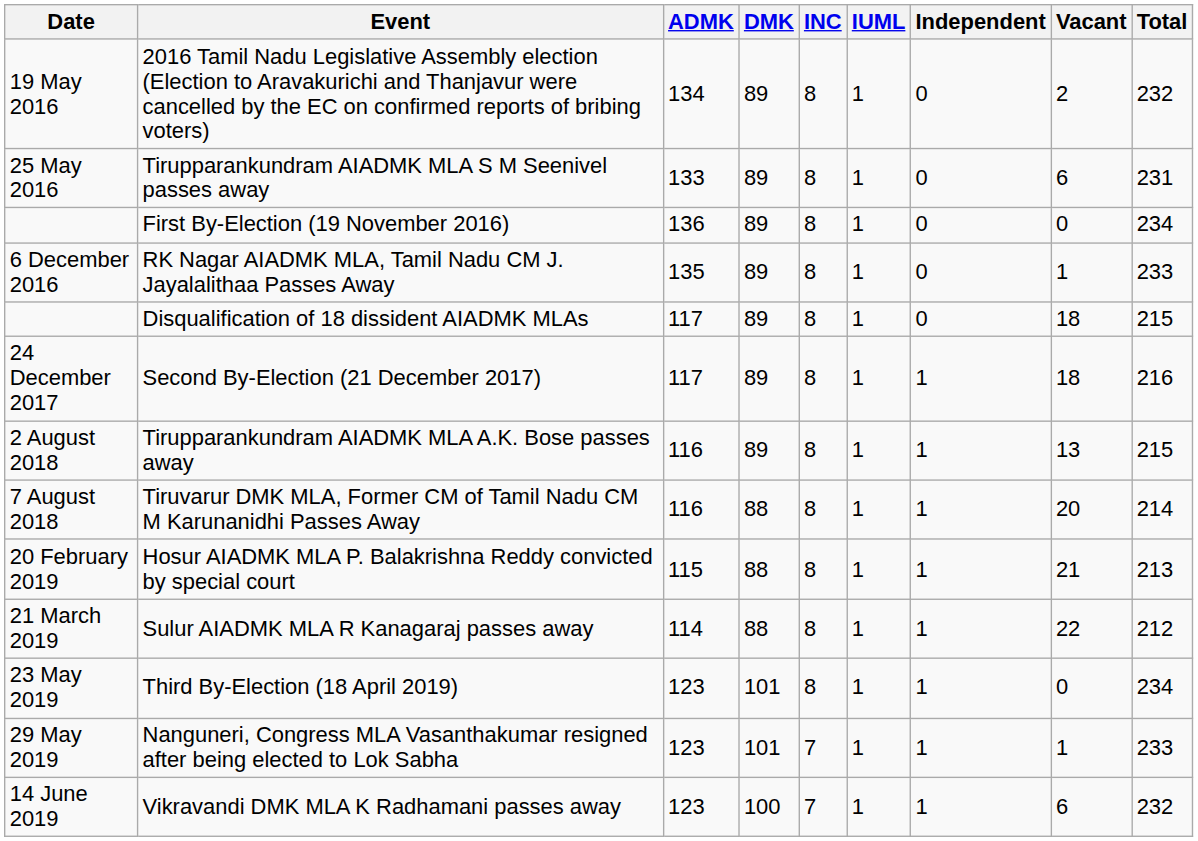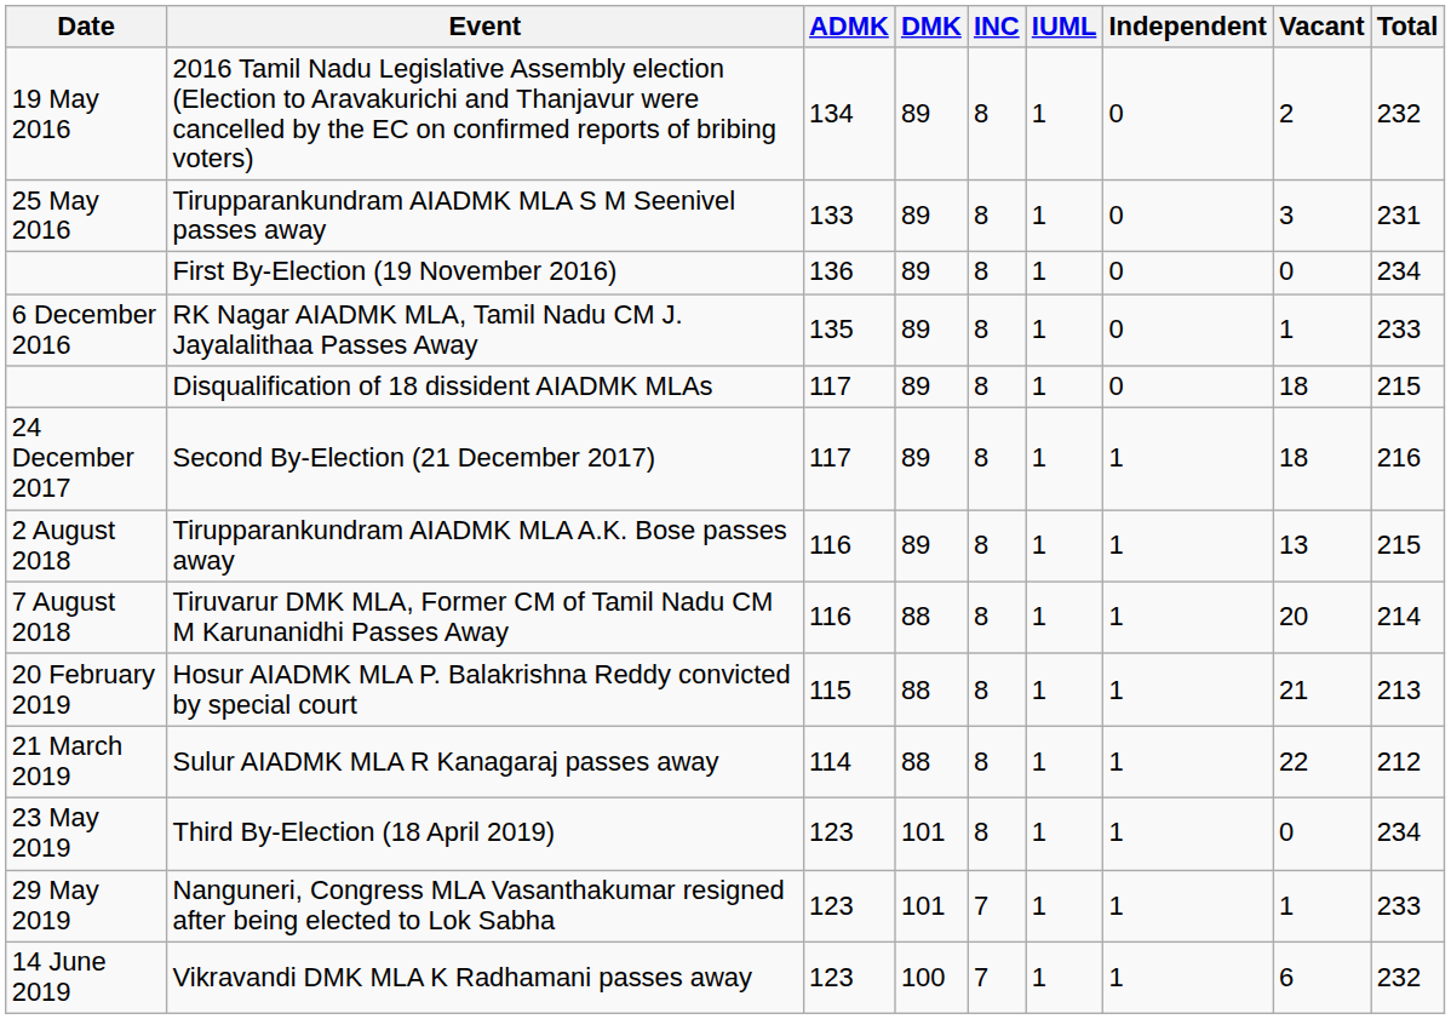 <table class="wikitable">
 <tr>
 <th>Date</th>
 <th>Event</th>
 <th><a href='#'>ADMK</a></th>
 <th><a href='#'>DMK</a></th>
 <th><a href='#'>INC</a></th>
 <th><a href='#'>IUML</a></th>
 <th>Independent</th>
 <th>Vacant</th>
 <th>Total</th>
 </tr>
 <tr>
 <td>19 May 2016</td>
 <td>2016 Tamil Nadu Legislative Assembly election (Election to Aravakurichi and Thanjavur were cancelled by the EC on confirmed reports of bribing voters)</td>
 <td>134</td>
 <td>89</td>
 <td>8</td>
 <td>1</td>
 <td>0</td>
 <td>2</td>
 <td>232</td>
 </tr>
 <tr>
 <td>25 May 2016</td>
 <td>Tirupparankundram AIADMK MLA S M Seenivel passes away </td>
 <td>133</td>
 <td>89</td>
 <td>8</td>
 <td>1</td>
 <td>0</td>
-<td>6</td>
+<td>3</td>
 <td>231</td>
 </tr>
 <tr>
 <td></td>
 <td>First By-Election (19 November 2016)</td>
 <td>136</td>
 <td>89</td>
 <td>8</td>
 <td>1</td>
 <td>0</td>
 <td>0</td>
 <td>234</td>
 </tr>
 <tr>
 <td>6 December 2016</td>
 <td>RK Nagar AIADMK MLA, Tamil Nadu CM J. Jayalalithaa Passes Away</td>
 <td>135</td>
 <td>89</td>
 <td>8</td>
 <td>1</td>
 <td>0</td>
 <td>1</td>
 <td>233</td>
 </tr>
 <tr>
 <td></td>
 <td>Disqualification of 18 dissident AIADMK MLAs </td>
 <td>117</td>
 <td>89</td>
 <td>8</td>
 <td>1</td>
 <td>0</td>
 <td>18</td>
 <td>215</td>
 </tr>
 <tr>
 <td>24 December 2017</td>
 <td>Second By-Election (21 December 2017)</td>
 <td>117</td>
 <td>89</td>
 <td>8</td>
 <td>1</td>
 <td>1</td>
 <td>18</td>
 <td>216</td>
 </tr>
 <tr>
 <td>2 August 2018</td>
 <td>Tirupparankundram AIADMK MLA A.K. Bose passes away </td>
 <td>116</td>
 <td>89</td>
 <td>8</td>
 <td>1</td>
 <td>1</td>
 <td>13</td>
 <td>215</td>
 </tr>
 <tr>
 <td>7 August 2018</td>
 <td>Tiruvarur DMK MLA, Former CM of Tamil Nadu CM M Karunanidhi Passes Away</td>
 <td>116</td>
 <td>88</td>
 <td>8</td>
 <td>1</td>
 <td>1</td>
 <td>20</td>
 <td>214</td>
 </tr>
 <tr>
 <td>20 February 2019</td>
 <td>Hosur AIADMK MLA P. Balakrishna Reddy convicted by special court</td>
 <td>115</td>
 <td>88</td>
 <td>8</td>
 <td>1</td>
 <td>1</td>
 <td>21</td>
 <td>213</td>
 </tr>
 <tr>
 <td>21 March 2019</td>
 <td>Sulur AIADMK MLA R Kanagaraj passes away</td>
 <td>114</td>
 <td>88</td>
 <td>8</td>
 <td>1</td>
 <td>1</td>
 <td>22</td>
 <td>212</td>
 </tr>
 <tr>
 <td>23 May 2019</td>
 <td>Third By-Election (18 April 2019)</td>
 <td>123</td>
 <td>101</td>
 <td>8</td>
 <td>1</td>
 <td>1</td>
 <td>0</td>
 <td>234</td>
 </tr>
 <tr>
 <td>29 May 2019</td>
 <td>Nanguneri, Congress MLA Vasanthakumar resigned after being elected to Lok Sabha</td>
 <td>123</td>
 <td>101</td>
 <td>7</td>
 <td>1</td>
 <td>1</td>
 <td>1</td>
 <td>233</td>
 </tr>
 <tr>
 <td>14 June 2019</td>
 <td>Vikravandi DMK MLA K Radhamani passes away</td>
 <td>123</td>
 <td>100</td>
 <td>7</td>
 <td>1</td>
 <td>1</td>
 <td>6</td>
 <td>232</td>
 </tr>
 </table>
